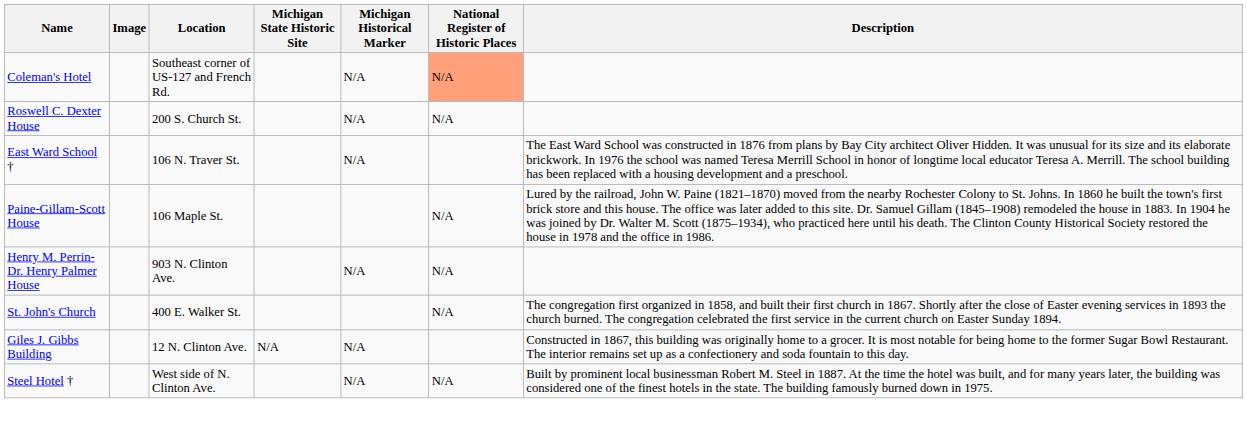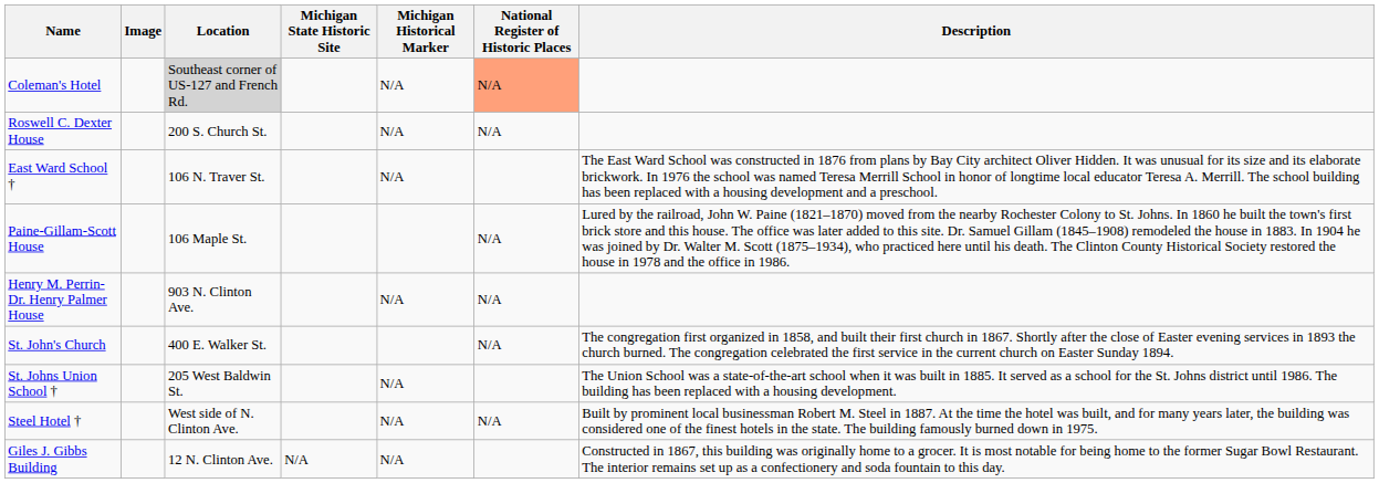 <table class="wikitable sortable">
 <tr>
 <th>Name</th>
 <th>Image</th>
 <th>Location</th>
 <th>Michigan State Historic Site</th>
 <th>Michigan Historical Marker</th>
 <th>National Register of Historic Places</th>
 <th>Description</th>
 </tr>
 <tr>
 <td><a href='#'>Coleman's Hotel</a></td>
 <td></td>
-<td>Southeast corner of US-127 and French Rd.</td>
+<td style="background: lightgrey;">Southeast corner of US-127 and French Rd.</td>
 <td></td>
 <td>N/A</td>
 <td style="background: lightsalmon;">N/A</td>
 <td></td>
 </tr>
 <tr>
 <td><a href='#'>Roswell C. Dexter House</a></td>
 <td></td>
 <td>200 S. Church St.</td>
 <td></td>
 <td>N/A</td>
 <td>N/A</td>
 <td></td>
 </tr>
 <tr>
 <td><a href='#'>East Ward School</a> †</td>
 <td></td>
 <td>106 N. Traver St.</td>
 <td></td>
 <td>N/A</td>
 <td></td>
 <td>The East Ward School was constructed in 1876 from plans by Bay City architect Oliver Hidden. It was unusual for its size and its elaborate brickwork. In 1976 the school was named Teresa Merrill School in honor of longtime local educator Teresa A. Merrill. The school building has been replaced with a housing development and a preschool.</td>
 </tr>
 <tr>
 <td><a href='#'>Paine-Gillam-Scott House</a></td>
 <td></td>
 <td>106 Maple St.</td>
 <td></td>
 <td></td>
 <td>N/A</td>
 <td>Lured by the railroad, John W. Paine (1821–1870) moved from the nearby Rochester Colony to St. Johns. In 1860 he built the town's first brick store and this house. The office was later added to this site. Dr. Samuel Gillam (1845–1908) remodeled the house in 1883. In 1904 he was joined by Dr. Walter M. Scott (1875–1934), who practiced here until his death. The Clinton County Historical Society restored the house in 1978 and the office in 1986.</td>
 </tr>
 <tr>
 <td><a href='#'>Henry M. Perrin-Dr. Henry Palmer House</a></td>
 <td></td>
 <td>903 N. Clinton Ave.</td>
 <td></td>
 <td>N/A</td>
 <td>N/A</td>
 <td></td>
 </tr>
 <tr>
 <td><a href='#'>St. John's Church</a></td>
 <td></td>
 <td>400 E. Walker St.</td>
 <td></td>
 <td></td>
 <td>N/A</td>
 <td>The congregation first organized in 1858, and built their first church in 1867. Shortly after the close of Easter evening services in 1893 the church burned. The congregation celebrated the first service in the current church on Easter Sunday 1894.</td>
 </tr>
 <tr>
-<td><a href='#'>Giles J. Gibbs Building</a></td>
+<td><a href='#'>St. Johns Union School</a> †</td>
 <td></td>
-<td>12 N. Clinton Ave.</td>
-<td>N/A</td>
+<td>205 West Baldwin St.</td>
+<td></td>
 <td>N/A</td>
 <td></td>
-<td>Constructed in 1867, this building was originally home to a grocer. It is most notable for being home to the former Sugar Bowl Restaurant. The interior remains set up as a confectionery and soda fountain to this day.</td>
+<td>The Union School was a state-of-the-art school when it was built in 1885. It served as a school for the St. Johns district until 1986. The building has been replaced with a housing development.</td>
 </tr>
 <tr>
 <td><a href='#'>Steel Hotel</a> †</td>
 <td></td>
 <td>West side of N. Clinton Ave.</td>
 <td></td>
 <td>N/A</td>
 <td>N/A</td>
 <td>Built by prominent local businessman Robert M. Steel in 1887. At the time the hotel was built, and for many years later, the building was considered one of the finest hotels in the state. The building famously burned down in 1975.</td>
 </tr>
+<tr>
+<td><a href='#'>Giles J. Gibbs Building</a></td>
+<td></td>
+<td>12 N. Clinton Ave.</td>
+<td>N/A</td>
+<td>N/A</td>
+<td></td>
+<td>Constructed in 1867, this building was originally home to a grocer. It is most notable for being home to the former Sugar Bowl Restaurant. The interior remains set up as a confectionery and soda fountain to this day.</td>
+</tr>
 </table>
